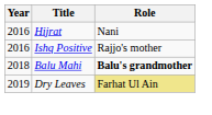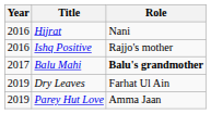 <table class="wikitable sortable plainrowheaders">
 <tr style="text-align:center;">
 <th scope="col">Year</th>
 <th scope="col">Title</th>
 <th scope="col">Role</th>
 </tr>
 <tr>
 <td>2016</td>
 <td><em><a href='#'>Hijrat</a></em></td>
 <td>Nani</td>
 </tr>
 <tr>
 <td>2016</td>
 <td><em><a href='#'>Ishq Positive</a></em></td>
 <td>Rajjo's mother</td>
 </tr>
 <tr>
-<td>2018</td>
+<td>2017</td>
 <td><em><a href='#'>Balu Mahi</a></em></td>
 <td><strong>Balu's grandmother</strong></td>
 </tr>
 <tr>
 <td>2019</td>
 <td><em>Dry Leaves</em></td>
-<td style="background: khaki;">Farhat Ul Ain</td>
+<td>Farhat Ul Ain</td>
+</tr>
+<tr>
+<td>2019</td>
+<td><em><a href='#'>Parey Hut Love</a></em></td>
+<td>Amma Jaan</td>
 </tr>
 </table>
